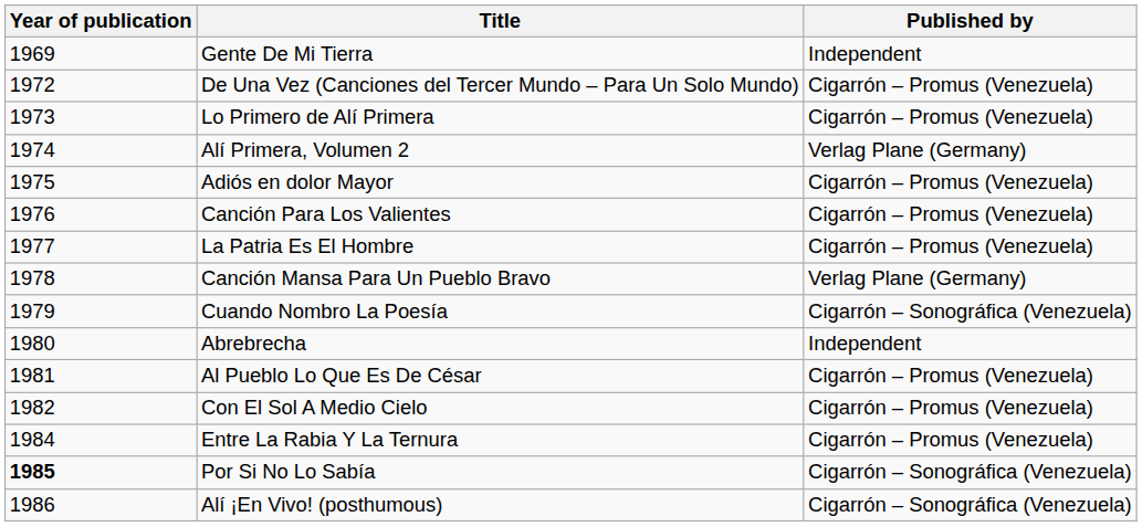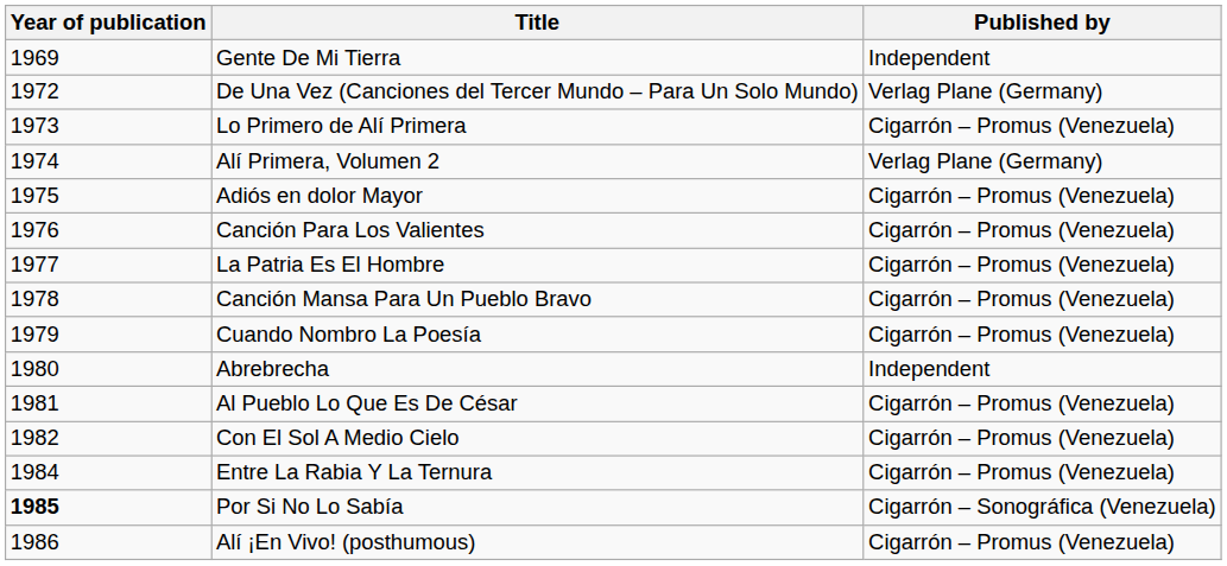 <table class="wikitable">
 <tr>
 <th>Year of publication</th>
 <th>Title</th>
 <th>Published by</th>
 </tr>
 <tr>
 <td>1969</td>
 <td>Gente De Mi Tierra</td>
 <td>Independent</td>
 </tr>
 <tr>
 <td>1972</td>
 <td>De Una Vez (Canciones del Tercer Mundo – Para Un Solo Mundo)</td>
-<td>Cigarrón – Promus (Venezuela)</td>
+<td>Verlag Plane (Germany)</td>
 </tr>
 <tr>
 <td>1973</td>
 <td>Lo Primero de Alí Primera</td>
 <td>Cigarrón – Promus (Venezuela)</td>
 </tr>
 <tr>
 <td>1974</td>
 <td>Alí Primera, Volumen 2</td>
 <td>Verlag Plane (Germany)</td>
 </tr>
 <tr>
 <td>1975</td>
 <td>Adiós en dolor Mayor</td>
 <td>Cigarrón – Promus (Venezuela)</td>
 </tr>
 <tr>
 <td>1976</td>
 <td>Canción Para Los Valientes</td>
 <td>Cigarrón – Promus (Venezuela)</td>
 </tr>
 <tr>
 <td>1977</td>
 <td>La Patria Es El Hombre</td>
 <td>Cigarrón – Promus (Venezuela)</td>
 </tr>
 <tr>
 <td>1978</td>
 <td>Canción Mansa Para Un Pueblo Bravo</td>
-<td>Verlag Plane (Germany)</td>
+<td>Cigarrón – Promus (Venezuela)</td>
 </tr>
 <tr>
 <td>1979</td>
 <td>Cuando Nombro La Poesía</td>
-<td>Cigarrón – Sonográfica (Venezuela)</td>
+<td>Cigarrón – Promus (Venezuela)</td>
 </tr>
 <tr>
 <td>1980</td>
 <td>Abrebrecha</td>
 <td>Independent</td>
 </tr>
 <tr>
 <td>1981</td>
 <td>Al Pueblo Lo Que Es De César</td>
 <td>Cigarrón – Promus (Venezuela)</td>
 </tr>
 <tr>
 <td>1982</td>
 <td>Con El Sol A Medio Cielo</td>
 <td>Cigarrón – Promus (Venezuela)</td>
 </tr>
 <tr>
 <td>1984</td>
 <td>Entre La Rabia Y La Ternura</td>
 <td>Cigarrón – Promus (Venezuela)</td>
 </tr>
 <tr>
 <td><strong>1985</strong></td>
 <td>Por Si No Lo Sabía</td>
 <td>Cigarrón – Sonográfica (Venezuela)</td>
 </tr>
 <tr>
 <td>1986</td>
 <td>Alí ¡En Vivo! (posthumous)</td>
-<td>Cigarrón – Sonográfica (Venezuela)</td>
+<td>Cigarrón – Promus (Venezuela)</td>
 </tr>
 </table>
